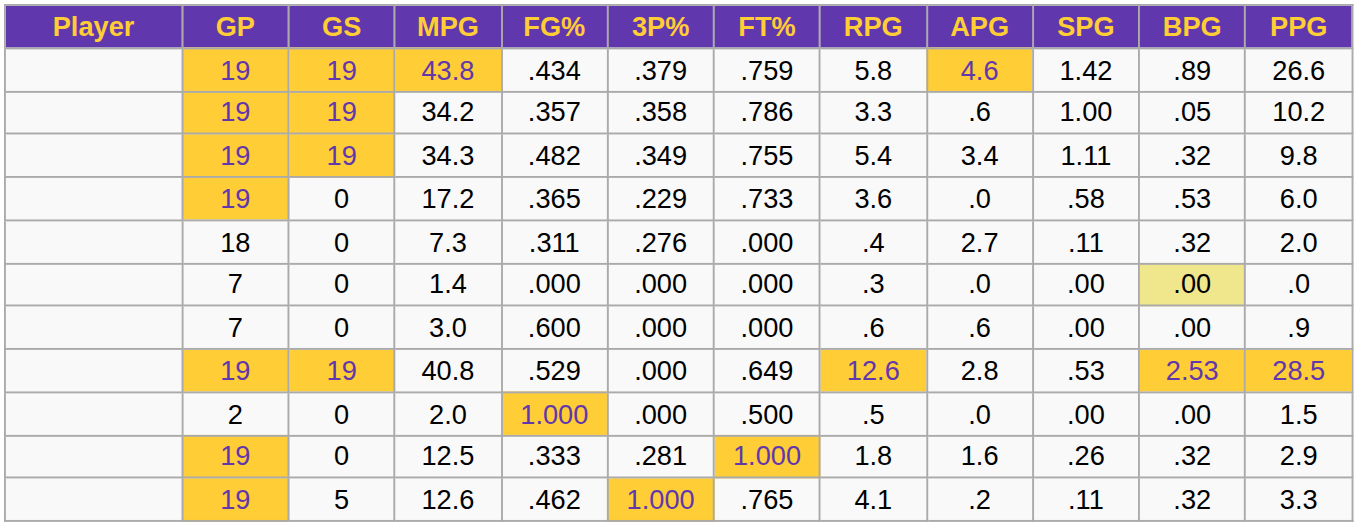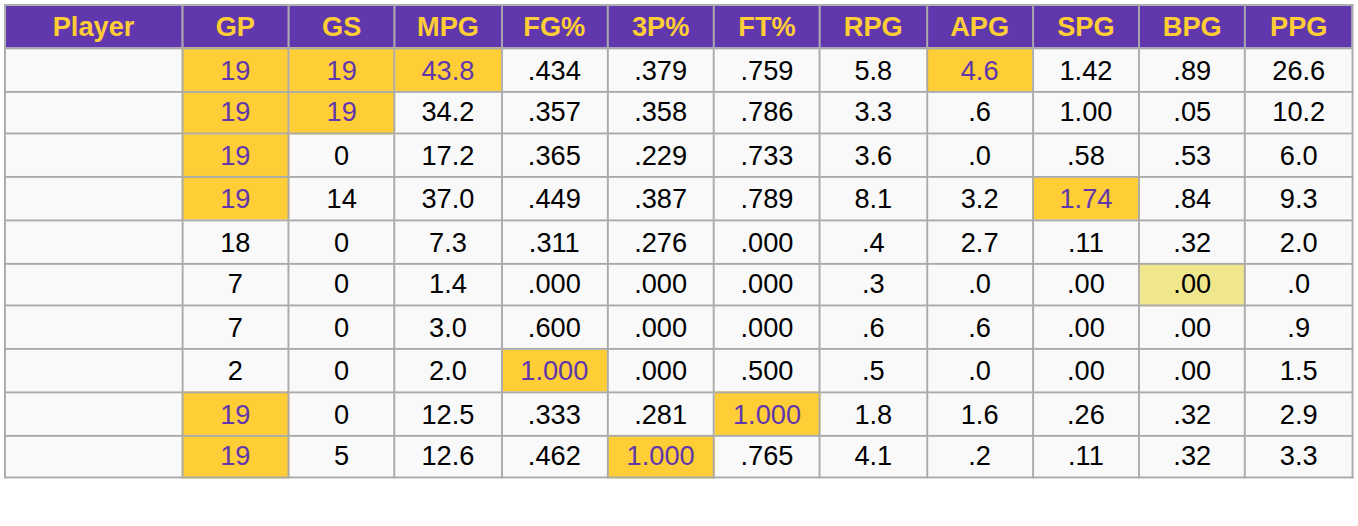 <table class="wikitable sortable" style="font-size:90%; text-align:center;">
 <tr>
 <th style="background:#6137ad;color:#ffcd35;" width="10%">Player</th>
 <th style="background:#6137ad;color:#ffcd35;" width="6%">GP</th>
 <th style="background:#6137ad;color:#ffcd35;" width="6%">GS</th>
 <th style="background:#6137ad;color:#ffcd35;" width="6%">MPG</th>
 <th style="background:#6137ad;color:#ffcd35;" width="6%">FG%</th>
 <th style="background:#6137ad;color:#ffcd35;" width="6%">3P%</th>
 <th style="background:#6137ad;color:#ffcd35;" width="6%">FT%</th>
 <th style="background:#6137ad;color:#ffcd35;" width="6%">RPG</th>
 <th style="background:#6137ad;color:#ffcd35;" width="6%">APG</th>
 <th style="background:#6137ad;color:#ffcd35;" width="6%">SPG</th>
 <th style="background:#6137ad;color:#ffcd35;" width="6%">BPG</th>
 <th style="background:#6137ad;color:#ffcd35;" width="6%">PPG</th>
 </tr>
 <tr>
 <td></td>
 <td style="background:#ffcd35;color:#6137ad;">19</td>
 <td style="background:#ffcd35;color:#6137ad;">19</td>
 <td style="background:#ffcd35;color:#6137ad;">43.8</td>
 <td>.434</td>
 <td>.379</td>
 <td>.759</td>
 <td>5.8</td>
 <td style="background:#ffcd35;color:#6137ad;">4.6</td>
 <td>1.42</td>
 <td>.89</td>
 <td>26.6</td>
 </tr>
 <tr>
 <td></td>
 <td style="background:#ffcd35;color:#6137ad;">19</td>
 <td style="background:#ffcd35;color:#6137ad;">19</td>
 <td>34.2</td>
 <td>.357</td>
 <td>.358</td>
 <td>.786</td>
 <td>3.3</td>
 <td>.6</td>
 <td>1.00</td>
 <td>.05</td>
 <td>10.2</td>
 </tr>
 <tr>
 <td></td>
 <td style="background:#ffcd35;color:#6137ad;">19</td>
-<td style="background:#ffcd35;color:#6137ad;">19</td>
-<td>34.3</td>
-<td>.482</td>
-<td>.349</td>
-<td>.755</td>
-<td>5.4</td>
-<td>3.4</td>
-<td>1.11</td>
-<td>.32</td>
-<td>9.8</td>
-</tr>
-<tr>
-<td></td>
-<td style="background:#ffcd35;color:#6137ad;">19</td>
 <td>0</td>
 <td>17.2</td>
 <td>.365</td>
 <td>.229</td>
 <td>.733</td>
 <td>3.6</td>
 <td>.0</td>
 <td>.58</td>
 <td>.53</td>
 <td>6.0</td>
+</tr>
+<tr>
+<td></td>
+<td style="background:#ffcd35;color:#6137ad;">19</td>
+<td>14</td>
+<td>37.0</td>
+<td>.449</td>
+<td>.387</td>
+<td>.789</td>
+<td>8.1</td>
+<td>3.2</td>
+<td style="background:#ffcd35;color:#6137ad;">1.74</td>
+<td>.84</td>
+<td>9.3</td>
 </tr>
 <tr>
 <td></td>
 <td>18</td>
 <td>0</td>
 <td>7.3</td>
 <td>.311</td>
 <td>.276</td>
 <td>.000</td>
 <td>.4</td>
 <td>2.7</td>
 <td>.11</td>
 <td>.32</td>
 <td>2.0</td>
 </tr>
 <tr>
 <td></td>
 <td>7</td>
 <td>0</td>
 <td>1.4</td>
 <td>.000</td>
 <td>.000</td>
 <td>.000</td>
 <td>.3</td>
 <td>.0</td>
 <td>.00</td>
 <td style="background: khaki;">.00</td>
 <td>.0</td>
 </tr>
 <tr>
 <td></td>
 <td>7</td>
 <td>0</td>
 <td>3.0</td>
 <td>.600</td>
 <td>.000</td>
 <td>.000</td>
 <td>.6</td>
 <td>.6</td>
 <td>.00</td>
 <td>.00</td>
 <td>.9</td>
 </tr>
 <tr>
 <td></td>
-<td style="background:#ffcd35;color:#6137ad;">19</td>
-<td style="background:#ffcd35;color:#6137ad;">19</td>
-<td>40.8</td>
-<td>.529</td>
-<td>.000</td>
-<td>.649</td>
-<td style="background:#ffcd35;color:#6137ad;">12.6</td>
-<td>2.8</td>
-<td>.53</td>
-<td style="background:#ffcd35;color:#6137ad;">2.53</td>
-<td style="background:#ffcd35;color:#6137ad;">28.5</td>
-</tr>
-<tr>
-<td></td>
 <td>2</td>
 <td>0</td>
 <td>2.0</td>
 <td style="background:#ffcd35;color:#6137ad;">1.000</td>
 <td>.000</td>
 <td>.500</td>
 <td>.5</td>
 <td>.0</td>
 <td>.00</td>
 <td>.00</td>
 <td>1.5</td>
 </tr>
 <tr>
 <td></td>
 <td style="background:#ffcd35;color:#6137ad;">19</td>
 <td>0</td>
 <td>12.5</td>
 <td>.333</td>
 <td>.281</td>
 <td style="background:#ffcd35;color:#6137ad;">1.000</td>
 <td>1.8</td>
 <td>1.6</td>
 <td>.26</td>
 <td>.32</td>
 <td>2.9</td>
 </tr>
 <tr>
 <td></td>
 <td style="background:#ffcd35;color:#6137ad;">19</td>
 <td>5</td>
 <td>12.6</td>
 <td>.462</td>
 <td style="background:#ffcd35;color:#6137ad;">1.000</td>
 <td>.765</td>
 <td>4.1</td>
 <td>.2</td>
 <td>.11</td>
 <td>.32</td>
 <td>3.3</td>
 </tr>
 </table>
